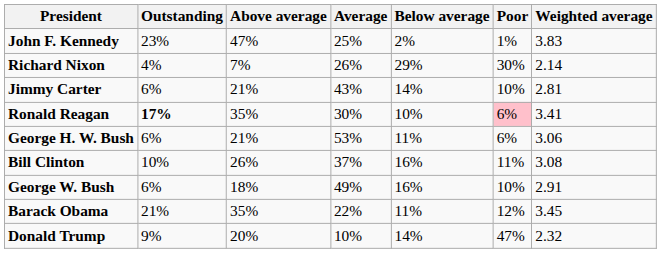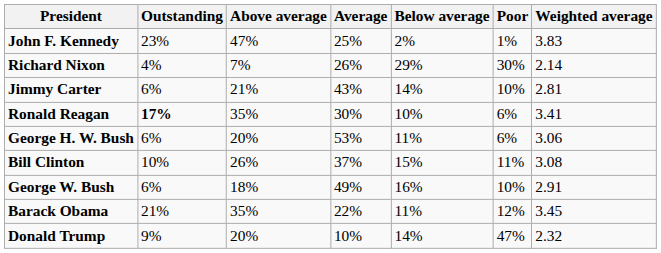 <table class="wikitable sortable">
 <tr>
 <th>President</th>
 <th>Outstanding</th>
 <th>Above average</th>
 <th>Average</th>
 <th>Below average</th>
 <th>Poor</th>
 <th>Weighted average</th>
 </tr>
 <tr>
 <td><strong>John F. Kennedy</strong></td>
 <td>23%</td>
 <td>47%</td>
 <td>25%</td>
 <td>2%</td>
 <td>1%</td>
 <td>3.83</td>
 </tr>
 <tr>
 <td><strong>Richard Nixon</strong></td>
 <td>4%</td>
 <td>7%</td>
 <td>26%</td>
 <td>29%</td>
 <td>30%</td>
 <td>2.14</td>
 </tr>
 <tr>
 <td><strong>Jimmy Carter</strong></td>
 <td>6%</td>
 <td>21%</td>
 <td>43%</td>
 <td>14%</td>
 <td>10%</td>
 <td>2.81</td>
 </tr>
 <tr>
 <td><strong>Ronald Reagan</strong></td>
 <td><strong>17%</strong></td>
 <td>35%</td>
 <td>30%</td>
 <td>10%</td>
-<td style="background: pink;">6%</td>
+<td>6%</td>
 <td>3.41</td>
 </tr>
 <tr>
 <td><strong>George H. W. Bush</strong></td>
 <td>6%</td>
-<td>21%</td>
+<td>20%</td>
 <td>53%</td>
 <td>11%</td>
 <td>6%</td>
 <td>3.06</td>
 </tr>
 <tr>
 <td><strong>Bill Clinton</strong></td>
 <td>10%</td>
 <td>26%</td>
 <td>37%</td>
-<td>16%</td>
+<td>15%</td>
 <td>11%</td>
 <td>3.08</td>
 </tr>
 <tr>
 <td><strong>George W. Bush</strong></td>
 <td>6%</td>
 <td>18%</td>
 <td>49%</td>
 <td>16%</td>
 <td>10%</td>
 <td>2.91</td>
 </tr>
 <tr>
 <td><strong>Barack Obama</strong></td>
 <td>21%</td>
 <td>35%</td>
 <td>22%</td>
 <td>11%</td>
 <td>12%</td>
 <td>3.45</td>
 </tr>
 <tr>
 <td><strong>Donald Trump</strong></td>
 <td>9%</td>
 <td>20%</td>
 <td>10%</td>
 <td>14%</td>
 <td>47%</td>
 <td>2.32</td>
 </tr>
 </table>
